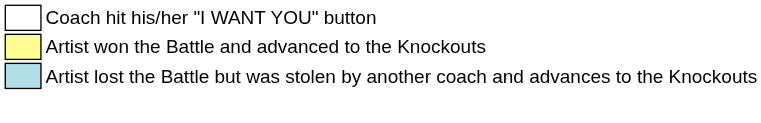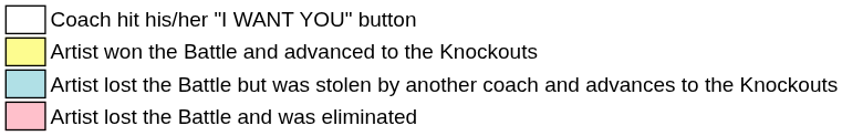 <table class="toccolours" style="font-size: 90%; white-space: nowrap;">
 <tr>
 <td style="background:white; border:1px solid black;"> <strong></strong> </td>
 <td>Coach hit his/her "I WANT YOU" button</td>
 </tr>
 <tr>
 <td style="background:#fdfc8f; border:1px solid black;">      </td>
 <td>Artist won the Battle and advanced to the Knockouts</td>
 </tr>
 <tr>
 <td style="background:#b0e0e6; border:1px solid black;">      </td>
 <td>Artist lost the Battle but was stolen by another coach and advances to the Knockouts</td>
 </tr>
+<tr>
+<td style="background:pink; border:1px solid black;">      </td>
+<td>Artist lost the Battle and was eliminated</td>
+</tr>
 </table>
